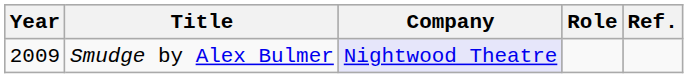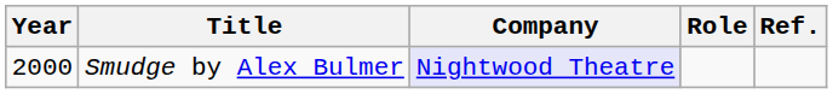 <table class="wikitable sortable">
 <tr>
 <th>Year</th>
 <th>Title</th>
 <th>Company</th>
 <th>Role</th>
 <th class="unsortable">Ref.</th>
 </tr>
 <tr>
-<td>2009</td>
+<td>2000</td>
 <td><em>Smudge</em> by <a href='#'>Alex Bulmer</a></td>
 <td style="background: lavender;"><a href='#'>Nightwood Theatre</a></td>
 <td></td>
 <td></td>
 </tr>
 </table>
